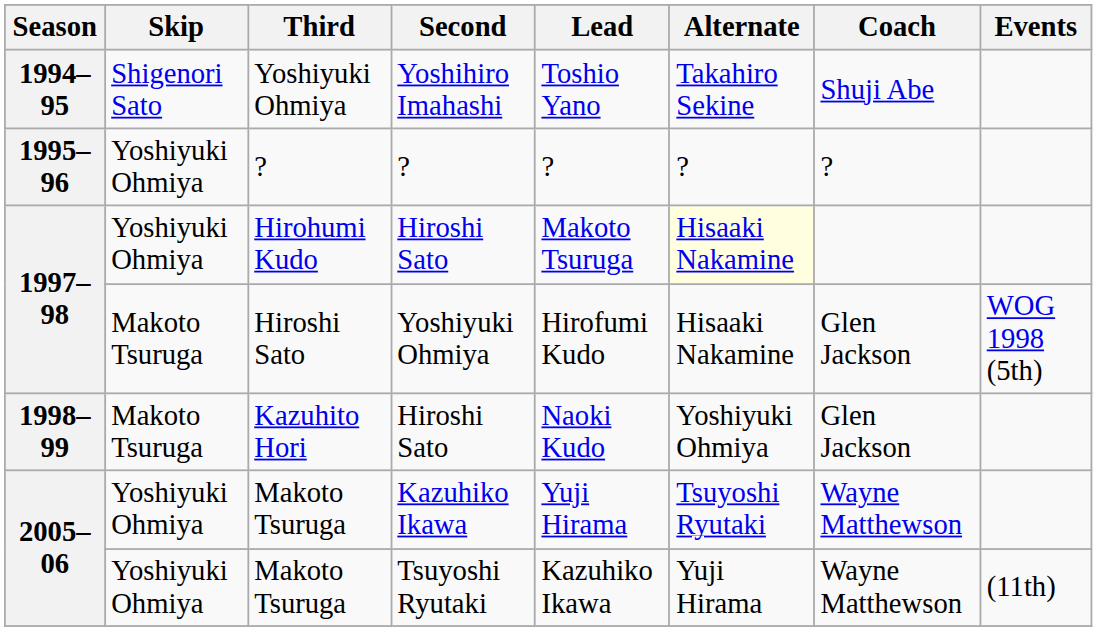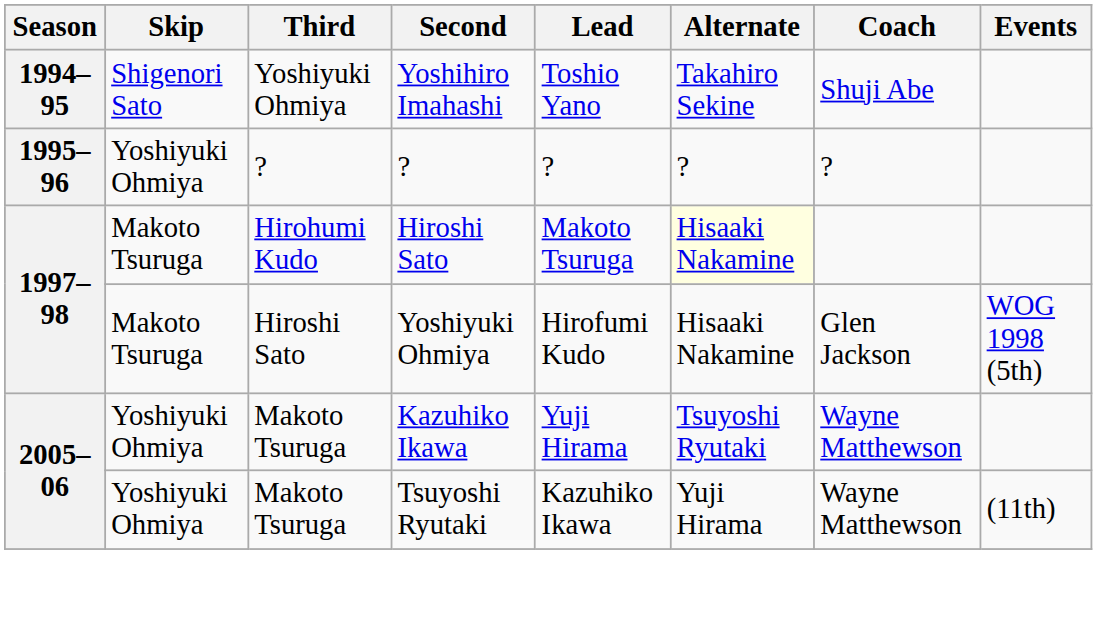 <table class="wikitable">
 <tr>
 <th scope="col">Season</th>
 <th scope="col">Skip</th>
 <th scope="col">Third</th>
 <th scope="col">Second</th>
 <th scope="col">Lead</th>
 <th scope="col">Alternate</th>
 <th scope="col">Coach</th>
 <th scope="col">Events</th>
 </tr>
 <tr>
 <th scope="row">1994–95</th>
 <td><a href='#'>Shigenori Sato</a></td>
 <td>Yoshiyuki Ohmiya</td>
 <td><a href='#'>Yoshihiro Imahashi</a></td>
 <td><a href='#'>Toshio Yano</a></td>
 <td><a href='#'>Takahiro Sekine</a></td>
 <td><a href='#'>Shuji Abe</a></td>
 <td> </td>
 </tr>
 <tr>
 <th scope="row">1995–96</th>
 <td>Yoshiyuki Ohmiya</td>
 <td>?</td>
 <td>?</td>
 <td>?</td>
 <td>?</td>
 <td>?</td>
 <td> </td>
 </tr>
 <tr>
 <th scope="row" rowspan=2>1997–98</th>
-<td>Yoshiyuki Ohmiya</td>
+<td>Makoto Tsuruga</td>
 <td><a href='#'>Hirohumi Kudo</a></td>
 <td><a href='#'>Hiroshi Sato</a></td>
 <td><a href='#'>Makoto Tsuruga</a></td>
 <td style="background: lightyellow;"><a href='#'>Hisaaki Nakamine</a></td>
 <td></td>
 <td> </td>
 </tr>
 <tr>
 <td>Makoto Tsuruga</td>
 <td>Hiroshi Sato</td>
 <td>Yoshiyuki Ohmiya</td>
 <td>Hirofumi Kudo</td>
 <td>Hisaaki Nakamine</td>
 <td>Glen Jackson</td>
 <td><a href='#'>WOG 1998</a> (5th)</td>
-</tr>
-<tr>
-<th scope="row">1998–99</th>
-<td>Makoto Tsuruga</td>
-<td><a href='#'>Kazuhito Hori</a></td>
-<td>Hiroshi Sato</td>
-<td><a href='#'>Naoki Kudo</a></td>
-<td>Yoshiyuki Ohmiya</td>
-<td>Glen Jackson</td>
-<td> </td>
 </tr>
 <tr>
 <th scope="row" rowspan=2>2005–06</th>
 <td>Yoshiyuki Ohmiya</td>
 <td>Makoto Tsuruga</td>
 <td><a href='#'>Kazuhiko Ikawa</a></td>
 <td><a href='#'>Yuji Hirama</a></td>
 <td><a href='#'>Tsuyoshi Ryutaki</a></td>
 <td><a href='#'>Wayne Matthewson</a></td>
 <td> </td>
 </tr>
 <tr>
 <td>Yoshiyuki Ohmiya</td>
 <td>Makoto Tsuruga</td>
 <td>Tsuyoshi Ryutaki</td>
 <td>Kazuhiko Ikawa</td>
 <td>Yuji Hirama</td>
 <td>Wayne Matthewson</td>
 <td> (11th)</td>
 </tr>
 </table>
